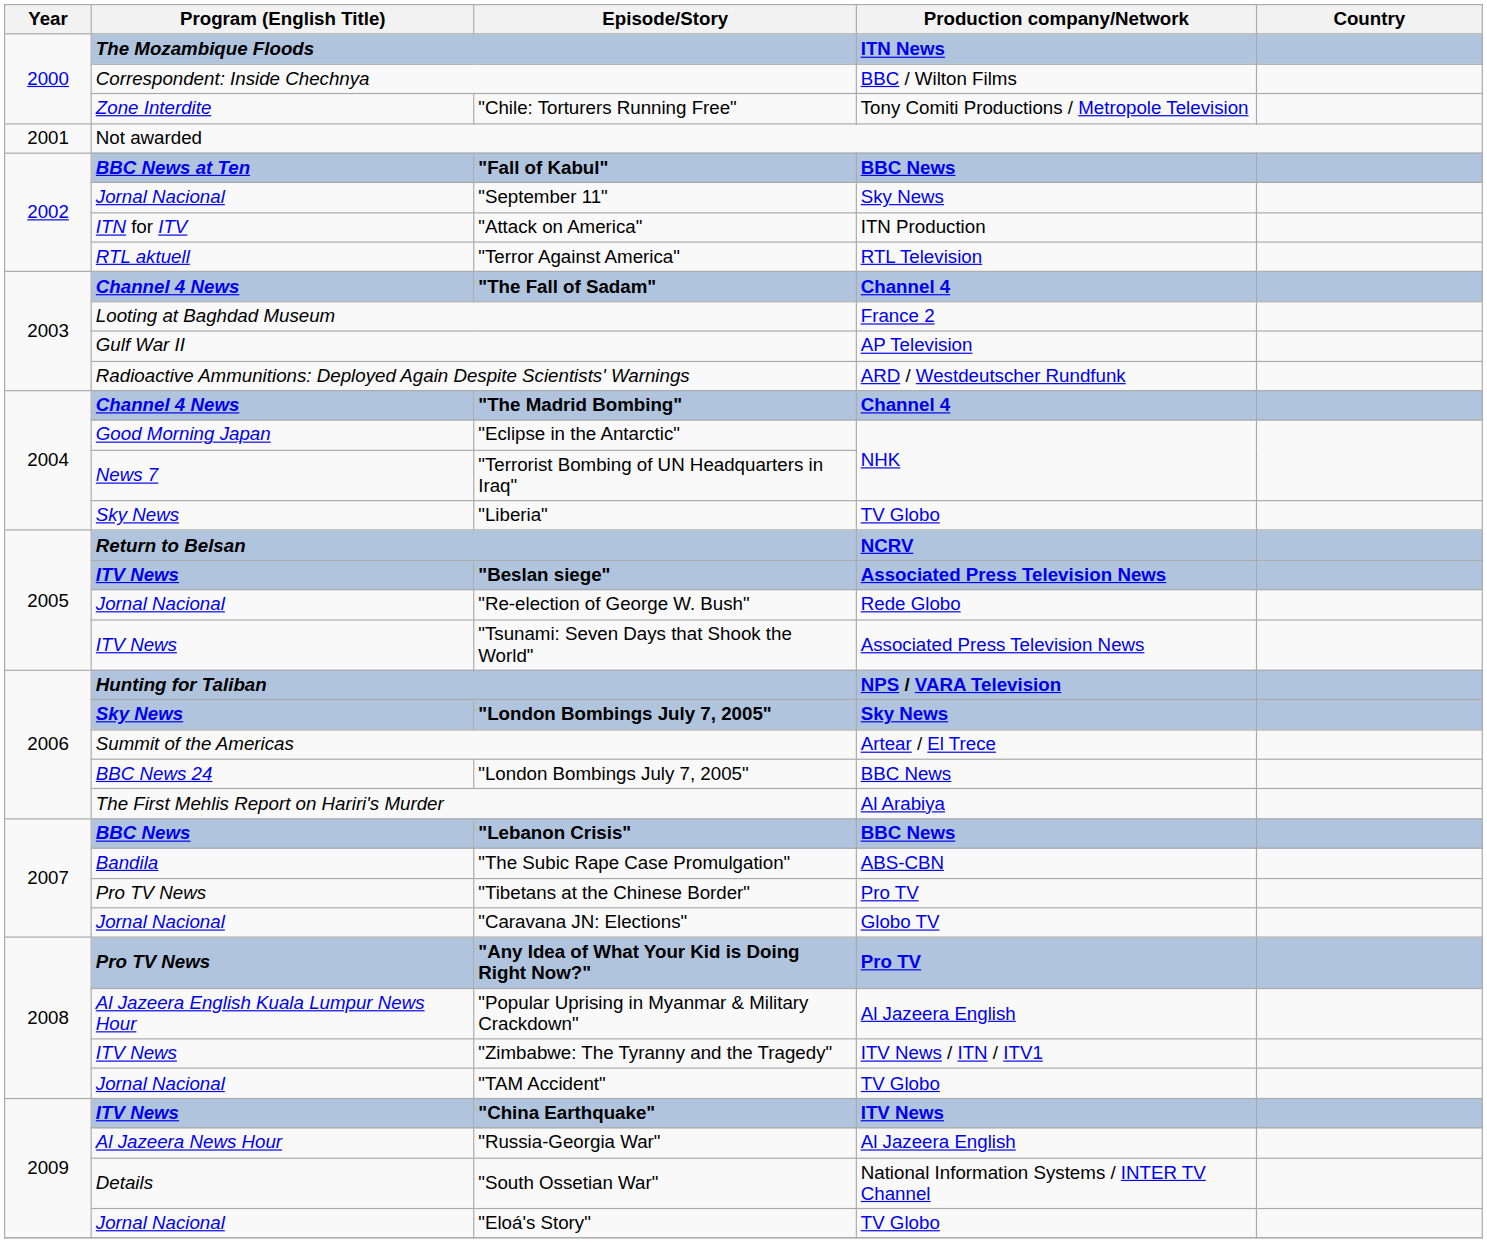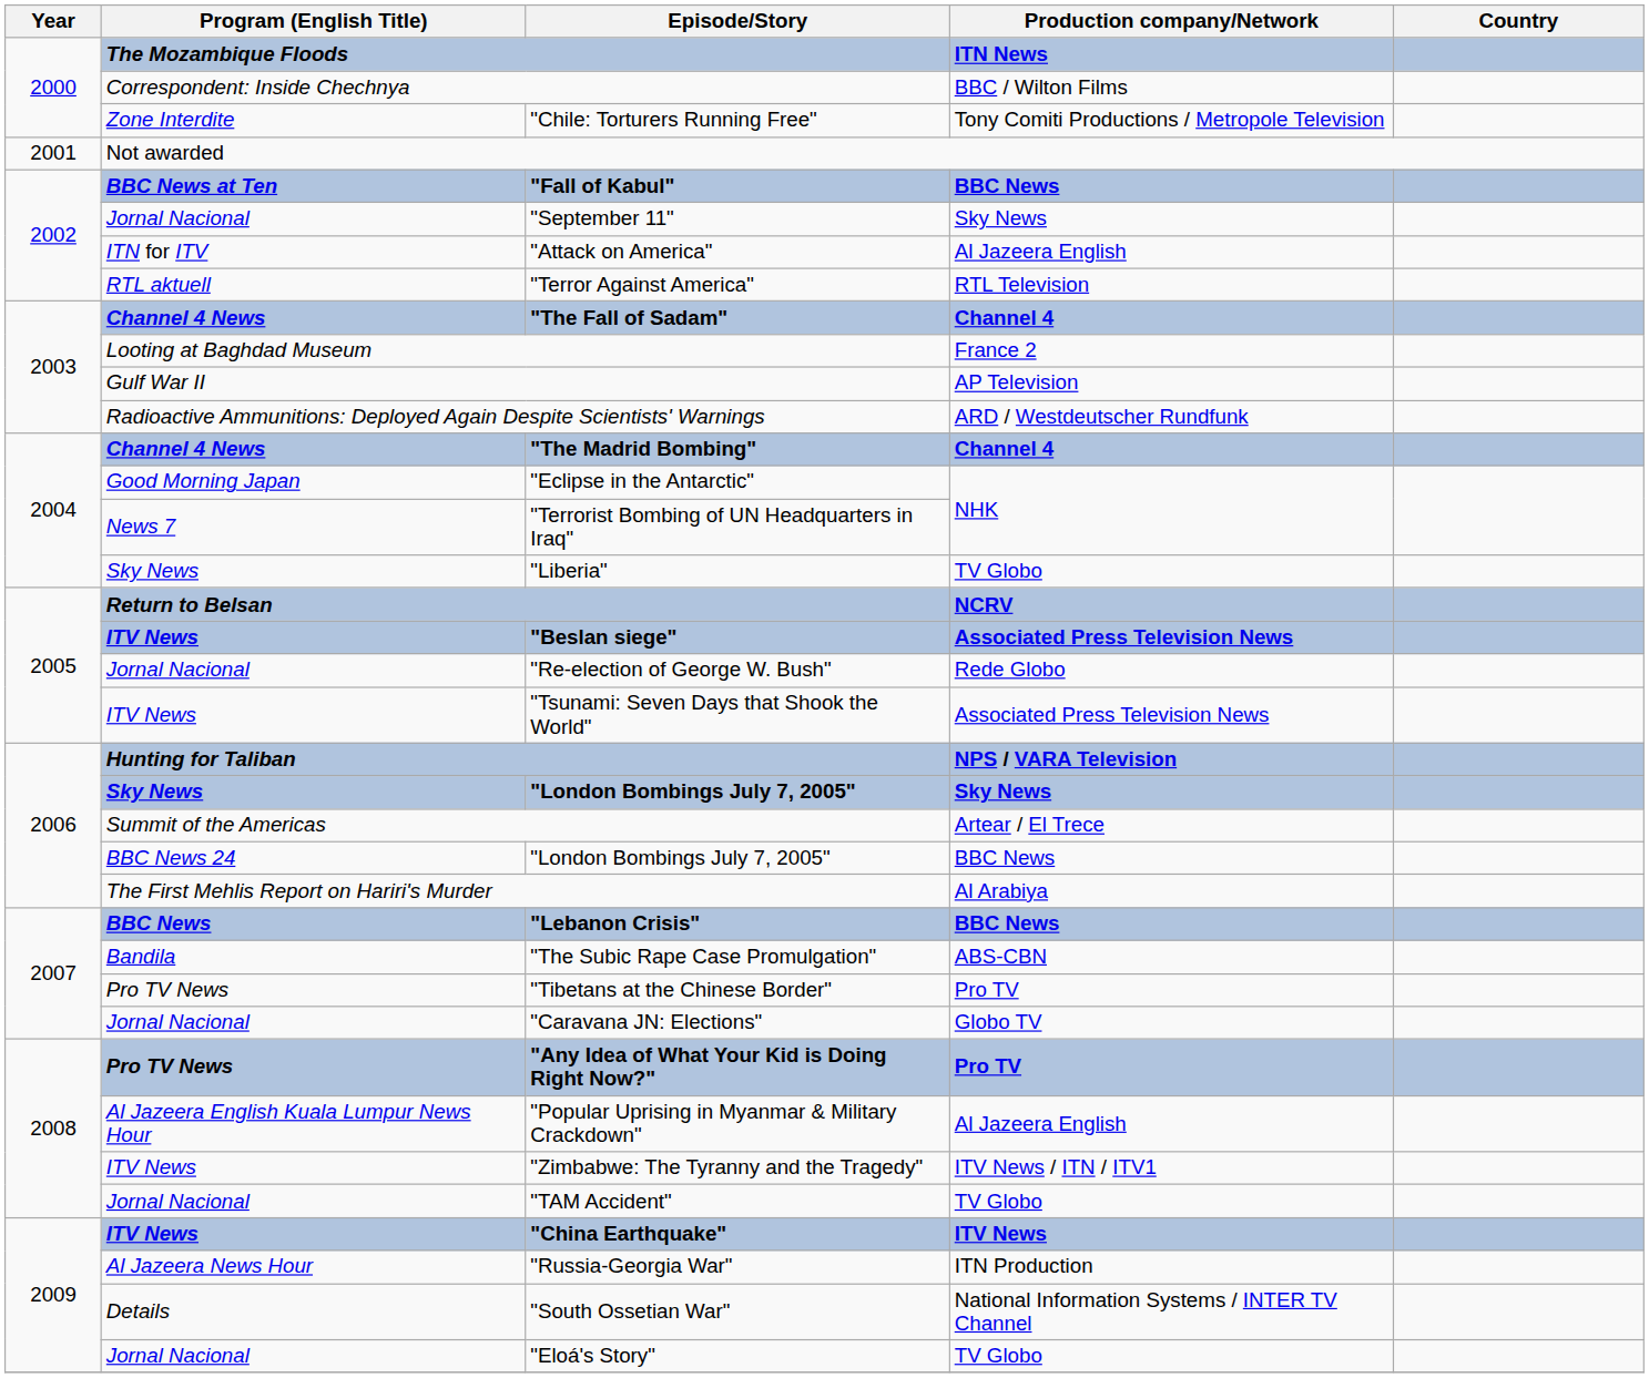 <table class="wikitable" width="100%" border="1" cellpadding="5" cellspacing="0">
 <tr>
 <th width=5%>Year</th>
 <th width=22%>Program (English Title)</th>
 <th width=22%>Episode/Story</th>
 <th width=23%><strong>Production company/Network</strong></th>
 <th width=13%><strong>Country</strong></th>
 </tr>
 <tr>
 <td rowspan="3" style="text-align:center;"><a href='#'>2000</a><br></td>
 <td colspan="2" style="background:#B0C4DE;"><strong><em>The Mozambique Floods</em></strong></td>
 <td style="background:#B0C4DE;"><strong><a href='#'>ITN News</a></strong></td>
 <td style="background:#B0C4DE;"><strong></strong></td>
 </tr>
 <tr>
 <td colspan="2"><em>Correspondent: Inside Chechnya</em></td>
 <td><a href='#'>BBC</a> / Wilton Films</td>
 <td></td>
 </tr>
 <tr>
 <td><em><a href='#'>Zone Interdite</a></em></td>
 <td>"Chile: Torturers Running Free"</td>
 <td>Tony Comiti Productions / <a href='#'>Metropole Television</a></td>
 <td></td>
 </tr>
 <tr>
 <td style="text-align:center;">2001<br></td>
 <td colspan="4">Not awarded</td>
 </tr>
 <tr>
 <td rowspan="4" style="text-align:center;"><a href='#'>2002</a><br></td>
 <td style="background:#B0C4DE;"><strong><em><a href='#'>BBC News at Ten</a></em></strong></td>
 <td style="background:#B0C4DE;"><strong>"Fall of Kabul"</strong></td>
 <td style="background:#B0C4DE;"><strong><a href='#'>BBC News</a></strong></td>
 <td style="background:#B0C4DE;"><strong></strong></td>
 </tr>
 <tr>
 <td><em><a href='#'>Jornal Nacional</a></em></td>
 <td>"September 11"</td>
 <td><a href='#'>Sky News</a></td>
 <td></td>
 </tr>
 <tr>
 <td><em><a href='#'>ITN</a></em> for <em><a href='#'>ITV</a></em></td>
 <td>"Attack on America"</td>
-<td>ITN Production</td>
+<td><a href='#'>Al Jazeera English</a></td>
 <td></td>
 </tr>
 <tr>
 <td><em><a href='#'>RTL aktuell</a></em></td>
 <td>"Terror Against America"</td>
 <td><a href='#'>RTL Television</a></td>
 <td></td>
 </tr>
 <tr>
 <td rowspan="4" style="text-align:center;">2003<br></td>
 <td style="background:#B0C4DE;"><strong><em><a href='#'>Channel 4 News</a></em></strong></td>
 <td style="background:#B0C4DE;"><strong>"The Fall of Sadam"</strong></td>
 <td style="background:#B0C4DE;"><strong><a href='#'>Channel 4</a></strong></td>
 <td style="background:#B0C4DE;"><strong></strong></td>
 </tr>
 <tr>
 <td colspan="2"><em>Looting at Baghdad Museum</em></td>
 <td><a href='#'>France 2</a></td>
 <td></td>
 </tr>
 <tr>
 <td colspan="2"><em>Gulf War II</em></td>
 <td><a href='#'>AP Television</a></td>
 <td></td>
 </tr>
 <tr>
 <td colspan="2"><em>Radioactive Ammunitions: Deployed Again Despite Scientists' Warnings</em></td>
 <td><a href='#'>ARD</a> / <a href='#'>Westdeutscher Rundfunk</a></td>
 <td></td>
 </tr>
 <tr>
 <td rowspan="4" style="text-align:center;">2004<br></td>
 <td style="background:#B0C4DE;"><strong><em><a href='#'>Channel 4 News</a></em></strong></td>
 <td style="background:#B0C4DE;"><strong>"The Madrid Bombing"</strong></td>
 <td style="background:#B0C4DE;"><strong><a href='#'>Channel 4</a></strong></td>
 <td style="background:#B0C4DE;"><strong></strong></td>
 </tr>
 <tr>
 <td><em><a href='#'>Good Morning Japan</a></em></td>
 <td>"Eclipse in the Antarctic"</td>
 <td rowspan="2"><a href='#'>NHK</a></td>
 <td rowspan="2"></td>
 </tr>
 <tr>
 <td><em><a href='#'>News 7</a></em></td>
 <td>"Terrorist Bombing of UN Headquarters in Iraq"</td>
 </tr>
 <tr>
 <td><em><a href='#'>Sky News</a></em></td>
 <td>"Liberia"</td>
 <td><a href='#'>TV Globo</a></td>
 <td></td>
 </tr>
 <tr>
 <td rowspan="4" style="text-align:center;">2005<br></td>
 <td colspan="2" style="background:#B0C4DE;"><strong><em>Return to Belsan</em></strong></td>
 <td style="background:#B0C4DE;"><strong><a href='#'>NCRV</a></strong></td>
 <td style="background:#B0C4DE;"><strong></strong></td>
 </tr>
 <tr>
 <td style="background:#B0C4DE;"><strong><em><a href='#'>ITV News</a></em></strong></td>
 <td style="background:#B0C4DE;"><strong>"Beslan siege"</strong></td>
 <td style="background:#B0C4DE;"><strong><a href='#'>Associated Press Television News</a></strong></td>
 <td style="background:#B0C4DE;"><strong></strong></td>
 </tr>
 <tr>
 <td><em><a href='#'>Jornal Nacional</a></em></td>
 <td>"Re-election of George W. Bush"</td>
 <td><a href='#'>Rede Globo</a></td>
 <td></td>
 </tr>
 <tr>
 <td><em><a href='#'>ITV News</a></em></td>
 <td>"Tsunami: Seven Days that Shook the World"</td>
 <td><a href='#'>Associated Press Television News</a></td>
 <td></td>
 </tr>
 <tr>
 <td rowspan="5" style="text-align:center;">2006<br></td>
 <td colspan="2" style="background:#B0C4DE;"><strong><em>Hunting for Taliban</em></strong></td>
 <td style="background:#B0C4DE;"><strong><a href='#'>NPS</a> / <a href='#'>VARA Television</a></strong></td>
 <td style="background:#B0C4DE;"><strong></strong></td>
 </tr>
 <tr>
 <td style="background:#B0C4DE;"><strong><em><a href='#'>Sky News</a></em></strong></td>
 <td style="background:#B0C4DE;"><strong>"London Bombings July 7, 2005"</strong></td>
 <td style="background:#B0C4DE;"><strong><a href='#'>Sky News</a></strong></td>
 <td style="background:#B0C4DE;"><strong></strong></td>
 </tr>
 <tr>
 <td colspan="2"><em>Summit of the Americas</em></td>
 <td><a href='#'>Artear</a> / <a href='#'>El Trece</a></td>
 <td></td>
 </tr>
 <tr>
 <td><em><a href='#'>BBC News 24</a></em></td>
 <td>"London Bombings July 7, 2005"</td>
 <td><a href='#'>BBC News</a></td>
 <td></td>
 </tr>
 <tr>
 <td colspan="2"><em>The First Mehlis Report on Hariri's Murder</em></td>
 <td><a href='#'>Al Arabiya</a></td>
 <td></td>
 </tr>
 <tr>
 <td rowspan="4" style="text-align:center;">2007<br></td>
 <td style="background:#B0C4DE;"><strong><em><a href='#'>BBC News</a></em></strong></td>
 <td style="background:#B0C4DE;"><strong>"Lebanon Crisis"</strong></td>
 <td style="background:#B0C4DE;"><strong><a href='#'>BBC News</a></strong></td>
 <td style="background:#B0C4DE;"><strong></strong></td>
 </tr>
 <tr>
 <td><em><a href='#'>Bandila</a></em></td>
 <td>"The Subic Rape Case Promulgation"</td>
 <td><a href='#'>ABS-CBN</a></td>
 <td></td>
 </tr>
 <tr>
 <td><em>Pro TV News</em></td>
 <td>"Tibetans at the Chinese Border"</td>
 <td><a href='#'>Pro TV</a></td>
 <td></td>
 </tr>
 <tr>
 <td><em><a href='#'>Jornal Nacional</a></em></td>
 <td>"Caravana JN: Elections"</td>
 <td><a href='#'>Globo TV</a></td>
 <td></td>
 </tr>
 <tr>
 <td rowspan="4" style="text-align:center;">2008<br></td>
 <td style="background:#B0C4DE;"><strong><em>Pro TV News</em></strong></td>
 <td style="background:#B0C4DE;"><strong>"Any Idea of What Your Kid is Doing Right Now?"</strong></td>
 <td style="background:#B0C4DE;"><strong><a href='#'>Pro TV</a></strong></td>
 <td style="background:#B0C4DE;"><strong></strong></td>
 </tr>
 <tr>
 <td><em><a href='#'>Al Jazeera English Kuala Lumpur News Hour</a></em></td>
 <td>"Popular Uprising in Myanmar & Military Crackdown"</td>
 <td><a href='#'>Al Jazeera English</a></td>
 <td></td>
 </tr>
 <tr>
 <td><em><a href='#'>ITV News</a></em></td>
 <td>"Zimbabwe: The Tyranny and the Tragedy"</td>
 <td><a href='#'>ITV News</a> / <a href='#'>ITN</a> / <a href='#'>ITV1</a></td>
 <td></td>
 </tr>
 <tr>
 <td><em><a href='#'>Jornal Nacional</a></em></td>
 <td>"TAM Accident"</td>
 <td><a href='#'>TV Globo</a></td>
 <td></td>
 </tr>
 <tr>
 <td rowspan="4" style="text-align:center;">2009<br></td>
 <td style="background:#B0C4DE;"><strong><em><a href='#'>ITV News</a></em></strong></td>
 <td style="background:#B0C4DE;"><strong>"China Earthquake"</strong></td>
 <td style="background:#B0C4DE;"><strong><a href='#'>ITV News</a></strong></td>
 <td style="background:#B0C4DE;"><strong></strong></td>
 </tr>
 <tr>
 <td><em><a href='#'>Al Jazeera News Hour</a></em></td>
 <td>"Russia-Georgia War"</td>
-<td><a href='#'>Al Jazeera English</a></td>
+<td>ITN Production</td>
 <td></td>
 </tr>
 <tr>
 <td><em>Details</em></td>
 <td>"South Ossetian War"</td>
 <td>National Information Systems / <a href='#'>INTER TV Channel</a></td>
 <td></td>
 </tr>
 <tr>
 <td><em><a href='#'>Jornal Nacional</a></em></td>
 <td>"Eloá's Story"</td>
 <td><a href='#'>TV Globo</a></td>
 <td></td>
 </tr>
 <tr>
 </tr>
 </table>
